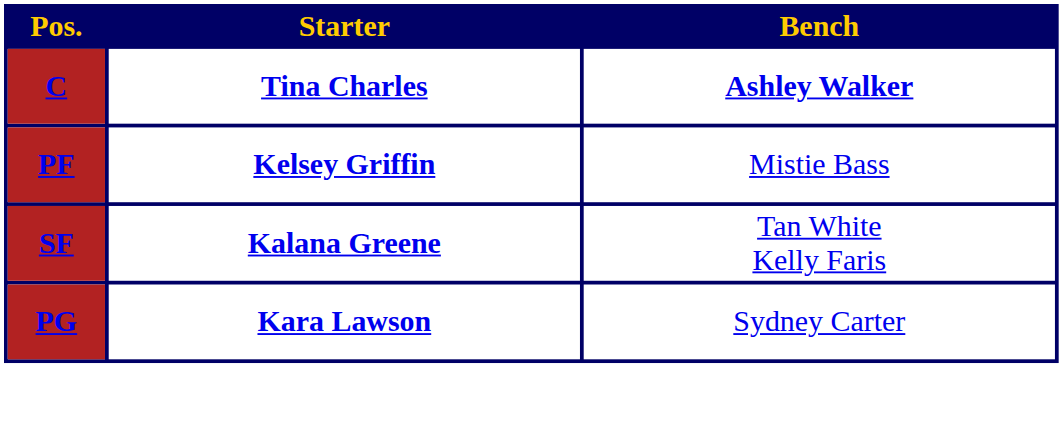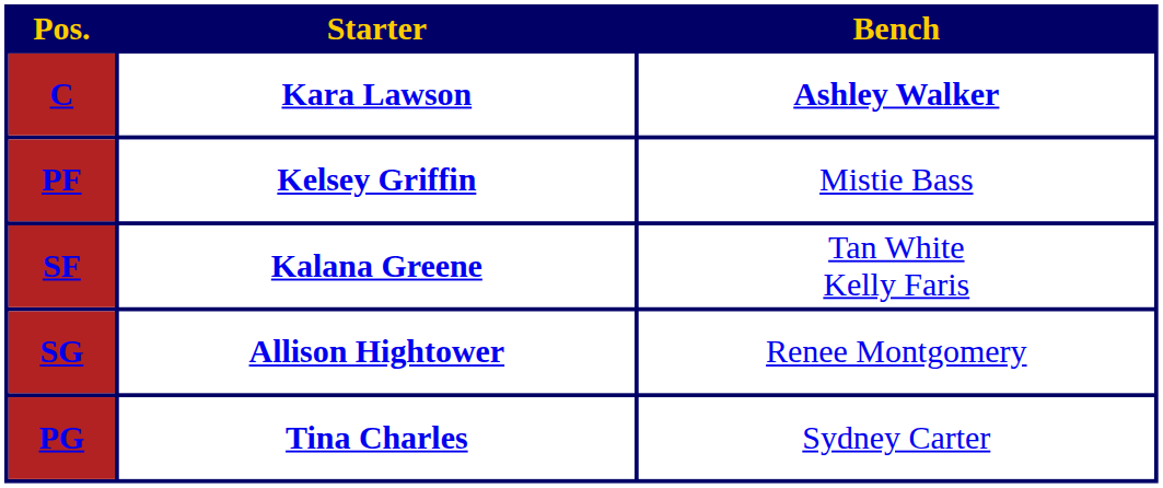 <table style="text-align: center; background:#000066; color:#FFCC00">
 <tr>
 <th width="50">Pos.</th>
 <th width="250">Starter</th>
 <th width="250">Bench</th>
 </tr>
 <tr style="height:40px; background:white; color:#FFCC00">
 <th style="background:#B22222"><a href='#'><span>C</span></a></th>
-<td><strong><a href='#'>Tina Charles</a></strong></td>
+<td><strong><a href='#'>Kara Lawson</a></strong></td>
 <td><strong><a href='#'>Ashley Walker</a></strong></td>
 </tr>
 <tr style="height:40px; background:white; color:#FFCC00">
 <th style="background:#B22222"><a href='#'><span>PF</span></a></th>
 <td><strong><a href='#'>Kelsey Griffin</a></strong></td>
 <td><a href='#'>Mistie Bass</a></td>
 </tr>
 <tr style="height:40px; background:white; color:#FFCC00">
 <th style="background:#B22222"><a href='#'><span>SF</span></a></th>
 <td><strong><a href='#'>Kalana Greene</a></strong></td>
 <td><a href='#'>Tan White</a><br><a href='#'>Kelly Faris</a></td>
 </tr>
 <tr style="height:40px; background:white; color:#FFCC00">
+<th style="background:#B22222"><a href='#'><span>SG</span></a></th>
+<td><strong><a href='#'>Allison Hightower</a></strong></td>
+<td><a href='#'>Renee Montgomery</a></td>
+</tr>
+<tr style="height:40px; background:white; color:#FFCC00">
 <th style="background:#B22222"><a href='#'><span>PG</span></a></th>
-<td><strong><a href='#'>Kara Lawson</a></strong></td>
+<td><strong><a href='#'>Tina Charles</a></strong></td>
 <td><a href='#'>Sydney Carter</a></td>
 </tr>
 </table>
